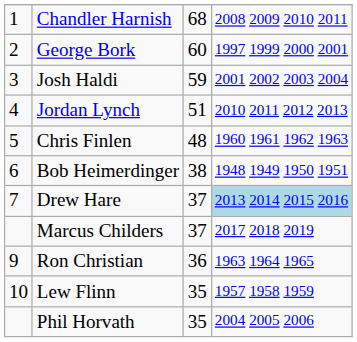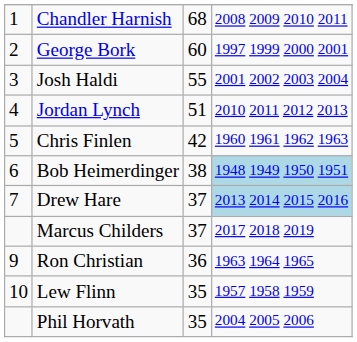 <table class="wikitable">
 <tr>
 </tr>
 <tr>
 <td>1</td>
 <td><a href='#'>Chandler Harnish</a></td>
 <td>68</td>
 <td style="font-size:80%;"><a href='#'>2008</a> <a href='#'>2009</a> <a href='#'>2010</a> <a href='#'>2011</a></td>
 </tr>
 <tr>
 <td>2</td>
 <td><a href='#'>George Bork</a></td>
 <td>60</td>
 <td style="font-size:80%;"><a href='#'>1997</a> <a href='#'>1999</a> <a href='#'>2000</a> <a href='#'>2001</a></td>
 </tr>
 <tr>
 <td>3</td>
 <td>Josh Haldi</td>
-<td>59</td>
+<td>55</td>
 <td style="font-size:80%;"><a href='#'>2001</a> <a href='#'>2002</a> <a href='#'>2003</a> <a href='#'>2004</a></td>
 </tr>
 <tr>
 <td>4</td>
 <td><a href='#'>Jordan Lynch</a></td>
 <td>51</td>
 <td style="font-size:80%;"><a href='#'>2010</a> <a href='#'>2011</a> <a href='#'>2012</a> <a href='#'>2013</a></td>
 </tr>
 <tr>
 <td>5</td>
 <td>Chris Finlen</td>
-<td>48</td>
+<td>42</td>
 <td style="font-size:80%;"><a href='#'>1960</a> <a href='#'>1961</a> <a href='#'>1962</a> <a href='#'>1963</a></td>
 </tr>
 <tr>
 <td>6</td>
 <td>Bob Heimerdinger</td>
 <td>38</td>
-<td style="font-size:80%;"><a href='#'>1948</a> <a href='#'>1949</a> <a href='#'>1950</a> <a href='#'>1951</a></td>
+<td style="background: lightblue; font-size:80%;"><a href='#'>1948</a> <a href='#'>1949</a> <a href='#'>1950</a> <a href='#'>1951</a></td>
 </tr>
 <tr>
 <td>7</td>
 <td>Drew Hare</td>
 <td>37</td>
 <td style="background: lightblue; font-size:80%;"><a href='#'>2013</a> <a href='#'>2014</a> <a href='#'>2015</a> <a href='#'>2016</a></td>
 </tr>
 <tr>
 <td></td>
 <td>Marcus Childers</td>
 <td>37</td>
 <td style="font-size:80%;"><a href='#'>2017</a> <a href='#'>2018</a> <a href='#'>2019</a></td>
 </tr>
 <tr>
 <td>9</td>
 <td>Ron Christian</td>
 <td>36</td>
 <td style="font-size:80%;"><a href='#'>1963</a> <a href='#'>1964</a> <a href='#'>1965</a></td>
 </tr>
 <tr>
 <td>10</td>
 <td>Lew Flinn</td>
 <td>35</td>
 <td style="font-size:80%;"><a href='#'>1957</a> <a href='#'>1958</a> <a href='#'>1959</a></td>
 </tr>
 <tr>
 <td></td>
 <td>Phil Horvath</td>
 <td>35</td>
 <td style="font-size:80%;"><a href='#'>2004</a> <a href='#'>2005</a> <a href='#'>2006</a></td>
 </tr>
 </table>
